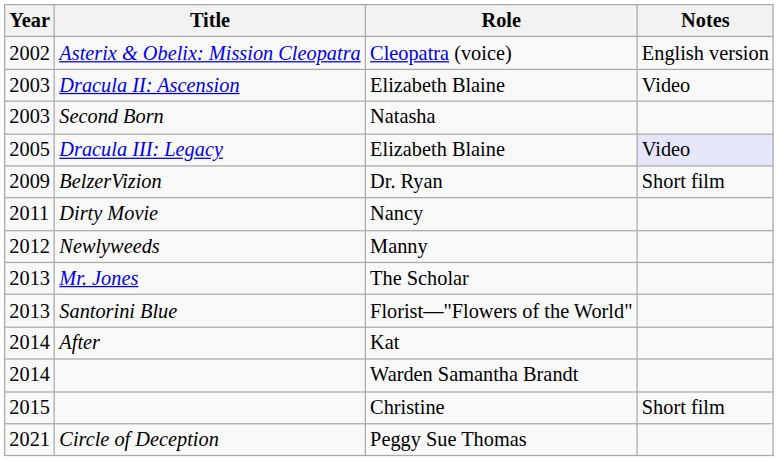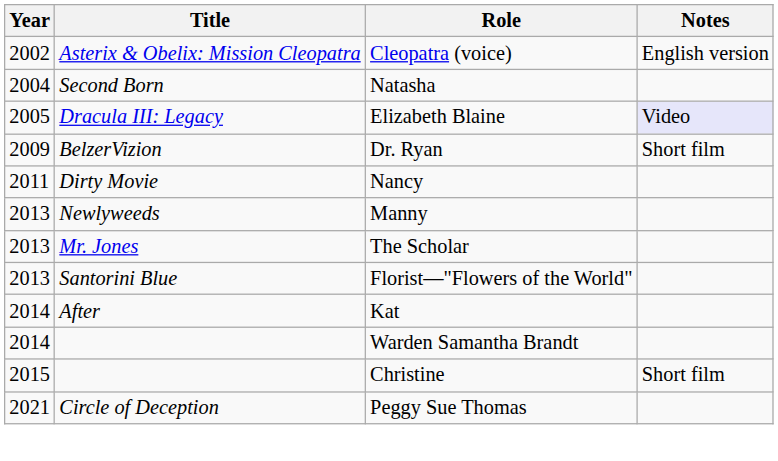 <table class="wikitable sortable">
 <tr>
 <th>Year</th>
 <th>Title</th>
 <th>Role</th>
 <th class="unsortable">Notes</th>
 </tr>
 <tr>
 <td>2002</td>
 <td><em><a href='#'>Asterix & Obelix: Mission Cleopatra</a></em></td>
 <td><a href='#'>Cleopatra</a> (voice)</td>
 <td>English version</td>
 </tr>
 <tr>
-<td>2003</td>
-<td><em><a href='#'>Dracula II: Ascension</a></em></td>
-<td>Elizabeth Blaine</td>
-<td>Video</td>
-</tr>
-<tr>
-<td>2003</td>
+<td>2004</td>
 <td><em>Second Born</em></td>
 <td>Natasha</td>
 <td></td>
 </tr>
 <tr>
 <td>2005</td>
 <td><em><a href='#'>Dracula III: Legacy</a></em></td>
 <td>Elizabeth Blaine</td>
 <td style="background: lavender;">Video</td>
 </tr>
 <tr>
 <td>2009</td>
 <td><em>BelzerVizion</em></td>
 <td>Dr. Ryan</td>
 <td>Short film</td>
 </tr>
 <tr>
 <td>2011</td>
 <td><em>Dirty Movie</em></td>
 <td>Nancy</td>
 <td></td>
 </tr>
 <tr>
-<td>2012</td>
+<td>2013</td>
 <td><em>Newlyweeds</em></td>
 <td>Manny</td>
 <td></td>
 </tr>
 <tr>
 <td>2013</td>
 <td><em><a href='#'>Mr. Jones</a></em></td>
 <td>The Scholar</td>
 <td></td>
 </tr>
 <tr>
 <td>2013</td>
 <td><em>Santorini Blue</em></td>
 <td>Florist—"Flowers of the World"</td>
 <td></td>
 </tr>
 <tr>
 <td>2014</td>
 <td><em>After</em></td>
 <td>Kat</td>
 <td></td>
 </tr>
 <tr>
 <td>2014</td>
 <td><em></em></td>
 <td>Warden Samantha Brandt</td>
 <td></td>
 </tr>
 <tr>
 <td>2015</td>
 <td><em></em></td>
 <td>Christine</td>
 <td>Short film</td>
 </tr>
 <tr>
 <td>2021</td>
 <td><em>Circle of Deception</em></td>
 <td>Peggy Sue Thomas</td>
 <td></td>
 </tr>
 </table>
